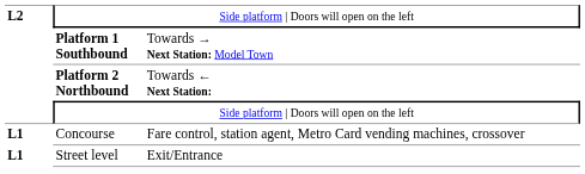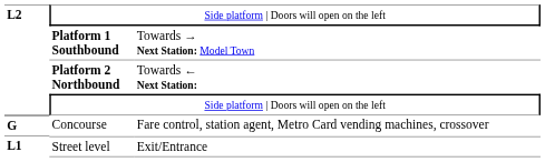 <table table border=0 cellspacing=0 cellpadding=3>
 <tr>
 <td style="border-top:solid 1px grey;border-bottom:solid 1px grey;" width=50 rowspan=4 valign=top><strong>L2</strong></td>
 <td style="border-top:solid 1px grey;border-right:solid 2px black;border-left:solid 2px black;border-bottom:solid 2px black;text-align:center;" colspan=2><small><a href='#'>Side platform</a> | Doors will open on the left </small></td>
 </tr>
 <tr>
 <td style="border-bottom:solid 1px grey;" width=100><span><strong>Platform 1</strong><br><strong>Southbound</strong></span></td>
 <td style="border-bottom:solid 1px grey;" width=500>Towards → <br><small><strong>Next Station:</strong> <a href='#'>Model Town</a></small></td>
 </tr>
 <tr>
 <td><span><strong>Platform 2</strong><br><strong>Northbound</strong></span></td>
 <td><span></span>Towards ← <br><small><strong>Next Station:</strong> </small></td>
 </tr>
 <tr>
 <td style="border-top:solid 2px black;border-right:solid 2px black;border-left:solid 2px black;border-bottom:solid 1px grey;text-align:center;" colspan=2><small><a href='#'>Side platform</a> | Doors will open on the left </small></td>
 </tr>
 <tr>
-<td valign=top><strong>L1</strong></td>
+<td style="border-bottom:solid 1px grey;border-top:solid 1px grey;" width=50 valign=top><strong>G</strong></td>
 <td valign=top>Concourse</td>
 <td valign=top>Fare control, station agent, Metro Card vending machines, crossover</td>
 </tr>
 <tr>
 <td valign=top><strong>L1</strong></td>
 <td style="border-top:solid 1px grey;border-bottom:solid 1px grey;" width=100 valign=top>Street level</td>
 <td style="border-top:solid 1px grey;border-bottom:solid 1px grey;" width=500 valign=top>Exit/Entrance</td>
 </tr>
 </table>
